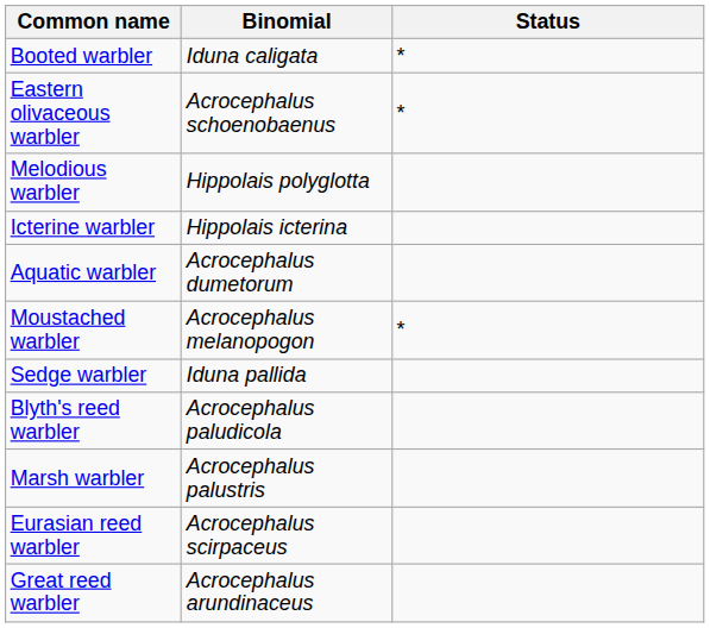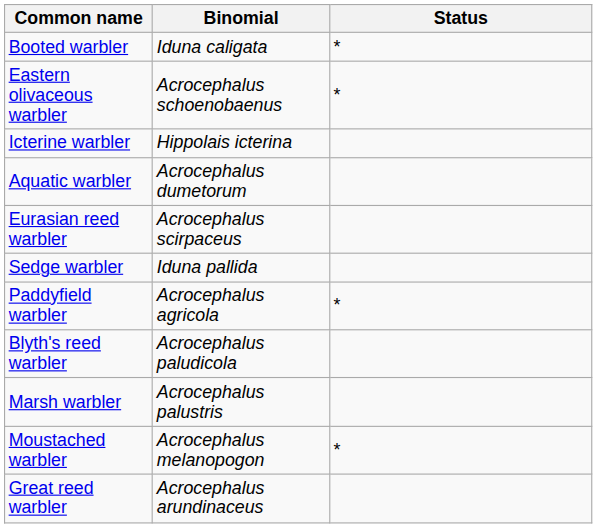 <table width=60% class="wikitable">
 <tr>
 <th width=15%>Common name</th>
 <th width=15%>Binomial</th>
 <th width=30%>Status</th>
 </tr>
 <tr>
 <td><a href='#'>Booted warbler</a></td>
 <td><em>Iduna caligata</em></td>
 <td>*</td>
 </tr>
 <tr>
 <td><a href='#'>Eastern olivaceous warbler</a></td>
 <td><em>Acrocephalus schoenobaenus</em></td>
 <td>*</td>
 </tr>
 <tr>
-<td><a href='#'>Melodious warbler</a></td>
-<td><em>Hippolais polyglotta</em></td>
-<td></td>
-</tr>
-<tr>
 <td><a href='#'>Icterine warbler</a></td>
 <td><em>Hippolais icterina</em></td>
 <td></td>
 </tr>
 <tr>
 <td><a href='#'>Aquatic warbler</a></td>
 <td><em>Acrocephalus dumetorum</em></td>
 <td></td>
 </tr>
 <tr>
-<td><a href='#'>Moustached warbler</a></td>
-<td><em>Acrocephalus melanopogon</em></td>
-<td>*</td>
+<td><a href='#'>Eurasian reed warbler</a></td>
+<td><em>Acrocephalus scirpaceus</em></td>
+<td></td>
 </tr>
 <tr>
 <td><a href='#'>Sedge warbler</a></td>
 <td><em>Iduna pallida</em></td>
 <td></td>
+</tr>
+<tr>
+<td><a href='#'>Paddyfield warbler</a></td>
+<td><em>Acrocephalus agricola</em></td>
+<td>*</td>
 </tr>
 <tr>
 <td><a href='#'>Blyth's reed warbler</a></td>
 <td><em>Acrocephalus paludicola</em></td>
 <td></td>
 </tr>
 <tr>
 <td><a href='#'>Marsh warbler</a></td>
 <td><em>Acrocephalus palustris</em></td>
 <td></td>
 </tr>
 <tr>
-<td><a href='#'>Eurasian reed warbler</a></td>
-<td><em>Acrocephalus scirpaceus</em></td>
-<td></td>
+<td><a href='#'>Moustached warbler</a></td>
+<td><em>Acrocephalus melanopogon</em></td>
+<td>*</td>
 </tr>
 <tr>
 <td><a href='#'>Great reed warbler</a></td>
 <td><em>Acrocephalus arundinaceus</em></td>
 <td></td>
 </tr>
 </table>
